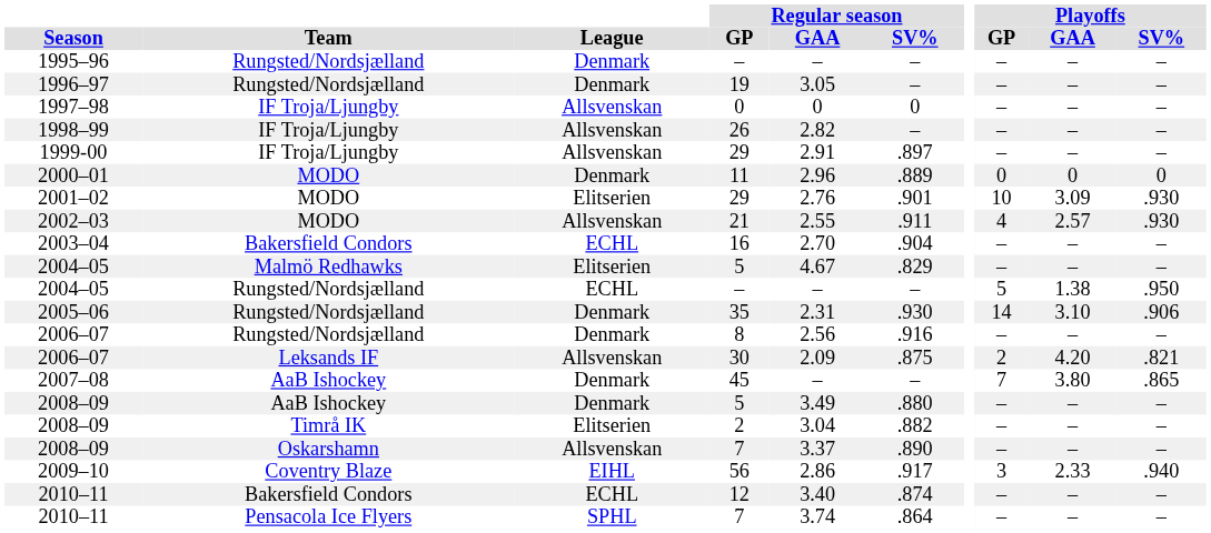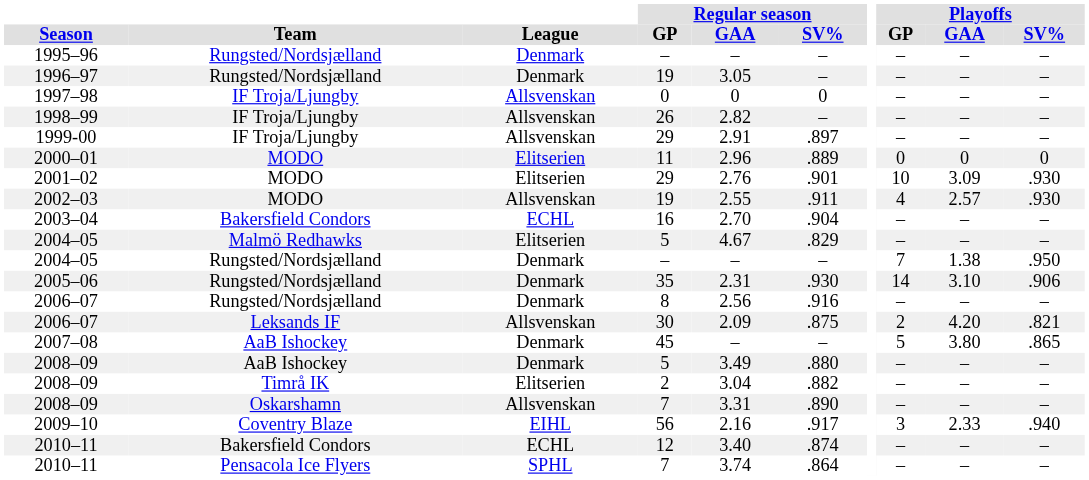 <table BORDER="0" CELLPADDING="0" CELLSPACING="0" width="75%">
 <tr bgcolor="#e0e0e0">
 <th colspan="3" bgcolor="#ffffff"></th>
 <th rowspan="99" bgcolor="#ffffff"></th>
 <th colspan="3"><a href='#'>Regular season</a></th>
 <th rowspan="99" bgcolor="#ffffff"> </th>
 <th colspan="5"><a href='#'>Playoffs</a></th>
 </tr>
 <tr bgcolor="#e0e0e0" ALIGN="center">
 <th><a href='#'>Season</a></th>
 <th>Team</th>
 <th>League</th>
 <th>GP</th>
 <th><a href='#'>GAA</a></th>
 <th><a href='#'>SV%</a></th>
 <th>GP</th>
 <th><a href='#'>GAA</a></th>
 <th><a href='#'>SV%</a></th>
 </tr>
 <tr ALIGN="center">
 <td>1995–96</td>
 <td><a href='#'>Rungsted/Nordsjælland</a></td>
 <td><a href='#'>Denmark</a></td>
 <td>–</td>
 <td>–</td>
 <td>–</td>
 <td>–</td>
 <td>–</td>
 <td>–</td>
 </tr>
 <tr ALIGN="center" bgcolor="#f0f0f0">
 <td>1996–97</td>
 <td>Rungsted/Nordsjælland</td>
 <td>Denmark</td>
 <td>19</td>
 <td>3.05</td>
 <td>–</td>
 <td>–</td>
 <td>–</td>
 <td>–</td>
 </tr>
 <tr ALIGN="center">
 <td>1997–98</td>
 <td><a href='#'>IF Troja/Ljungby</a></td>
 <td><a href='#'>Allsvenskan</a></td>
 <td>0</td>
 <td>0</td>
 <td>0</td>
 <td>–</td>
 <td>–</td>
 <td>–</td>
 </tr>
 <tr ALIGN="center" bgcolor="#f0f0f0">
 <td>1998–99</td>
 <td>IF Troja/Ljungby</td>
 <td>Allsvenskan</td>
 <td>26</td>
 <td>2.82</td>
 <td>–</td>
 <td>–</td>
 <td>–</td>
 <td>–</td>
 </tr>
 <tr ALIGN="center">
 <td>1999-00</td>
 <td>IF Troja/Ljungby</td>
 <td>Allsvenskan</td>
 <td>29</td>
 <td>2.91</td>
 <td>.897</td>
 <td>–</td>
 <td>–</td>
 <td>–</td>
 </tr>
 <tr ALIGN="center" bgcolor="#f0f0f0">
 <td>2000–01</td>
 <td><a href='#'>MODO</a></td>
-<td>Denmark</td>
+<td><a href='#'>Elitserien</a></td>
 <td>11</td>
 <td>2.96</td>
 <td>.889</td>
 <td>0</td>
 <td>0</td>
 <td>0</td>
 </tr>
 <tr ALIGN="center">
 <td>2001–02</td>
 <td>MODO</td>
 <td>Elitserien</td>
 <td>29</td>
 <td>2.76</td>
 <td>.901</td>
 <td>10</td>
 <td>3.09</td>
 <td>.930</td>
 </tr>
 <tr ALIGN="center" bgcolor="#f0f0f0">
 <td>2002–03</td>
 <td>MODO</td>
 <td>Allsvenskan</td>
-<td>21</td>
+<td>19</td>
 <td>2.55</td>
 <td>.911</td>
 <td>4</td>
 <td>2.57</td>
 <td>.930</td>
 </tr>
 <tr ALIGN="center">
 <td>2003–04</td>
 <td><a href='#'>Bakersfield Condors</a></td>
 <td><a href='#'>ECHL</a></td>
 <td>16</td>
 <td>2.70</td>
 <td>.904</td>
 <td>–</td>
 <td>–</td>
 <td>–</td>
 </tr>
 <tr ALIGN="center" bgcolor="#f0f0f0">
 <td>2004–05</td>
 <td><a href='#'>Malmö Redhawks</a></td>
 <td>Elitserien</td>
 <td>5</td>
 <td>4.67</td>
 <td>.829</td>
 <td>–</td>
 <td>–</td>
 <td>–</td>
 </tr>
 <tr ALIGN="center">
 <td>2004–05</td>
 <td>Rungsted/Nordsjælland</td>
-<td>ECHL</td>
+<td>Denmark</td>
 <td>–</td>
 <td>–</td>
 <td>–</td>
-<td>5</td>
+<td>7</td>
 <td>1.38</td>
 <td>.950</td>
 </tr>
 <tr ALIGN="center" bgcolor="#f0f0f0">
 <td>2005–06</td>
 <td>Rungsted/Nordsjælland</td>
 <td>Denmark</td>
 <td>35</td>
 <td>2.31</td>
 <td>.930</td>
 <td>14</td>
 <td>3.10</td>
 <td>.906</td>
 </tr>
 <tr ALIGN="center">
 <td>2006–07</td>
 <td>Rungsted/Nordsjælland</td>
 <td>Denmark</td>
 <td>8</td>
 <td>2.56</td>
 <td>.916</td>
 <td>–</td>
 <td>–</td>
 <td>–</td>
 </tr>
 <tr ALIGN="center" bgcolor="#f0f0f0">
 <td>2006–07</td>
 <td><a href='#'>Leksands IF</a></td>
 <td>Allsvenskan</td>
 <td>30</td>
 <td>2.09</td>
 <td>.875</td>
 <td>2</td>
 <td>4.20</td>
 <td>.821</td>
 </tr>
 <tr ALIGN="center">
 <td>2007–08</td>
 <td><a href='#'>AaB Ishockey</a></td>
 <td>Denmark</td>
 <td>45</td>
 <td>–</td>
 <td>–</td>
-<td>7</td>
+<td>5</td>
 <td>3.80</td>
 <td>.865</td>
 </tr>
 <tr ALIGN="center" bgcolor="#f0f0f0">
 <td>2008–09</td>
 <td>AaB Ishockey</td>
 <td>Denmark</td>
 <td>5</td>
 <td>3.49</td>
 <td>.880</td>
 <td>–</td>
 <td>–</td>
 <td>–</td>
 </tr>
 <tr ALIGN="center">
 <td>2008–09</td>
 <td><a href='#'>Timrå IK</a></td>
 <td>Elitserien</td>
 <td>2</td>
 <td>3.04</td>
 <td>.882</td>
 <td>–</td>
 <td>–</td>
 <td>–</td>
 </tr>
 <tr ALIGN="center" bgcolor="#f0f0f0">
 <td>2008–09</td>
 <td><a href='#'>Oskarshamn</a></td>
 <td>Allsvenskan</td>
 <td>7</td>
-<td>3.37</td>
+<td>3.31</td>
 <td>.890</td>
 <td>–</td>
 <td>–</td>
 <td>–</td>
 </tr>
 <tr ALIGN="center">
 <td>2009–10</td>
 <td><a href='#'>Coventry Blaze</a></td>
 <td><a href='#'>EIHL</a></td>
 <td>56</td>
-<td>2.86</td>
+<td>2.16</td>
 <td>.917</td>
 <td>3</td>
 <td>2.33</td>
 <td>.940</td>
 </tr>
 <tr ALIGN="center" bgcolor="#f0f0f0">
 <td>2010–11</td>
 <td>Bakersfield Condors</td>
 <td>ECHL</td>
 <td>12</td>
 <td>3.40</td>
 <td>.874</td>
 <td>–</td>
 <td>–</td>
 <td>–</td>
 </tr>
 <tr ALIGN="center">
 <td>2010–11</td>
 <td><a href='#'>Pensacola Ice Flyers</a></td>
 <td><a href='#'>SPHL</a></td>
 <td>7</td>
 <td>3.74</td>
 <td>.864</td>
 <td>–</td>
 <td>–</td>
 <td>–</td>
 </tr>
 </table>
